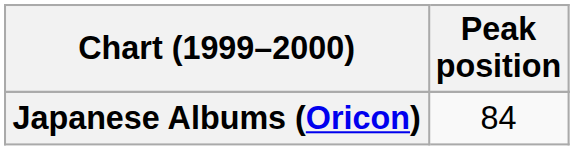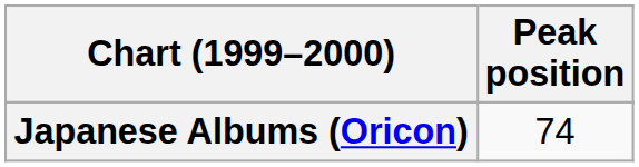 <table class="wikitable sortable plainrowheaders">
 <tr>
 <th>Chart (1999–2000)</th>
 <th>Peak<br>position</th>
 </tr>
 <tr>
 </tr>
 <tr>
 <th scope="row">Japanese Albums (<a href='#'>Oricon</a>)</th>
-<td style="text-align:center;">84</td>
+<td style="text-align:center;">74</td>
 </tr>
 </table>
